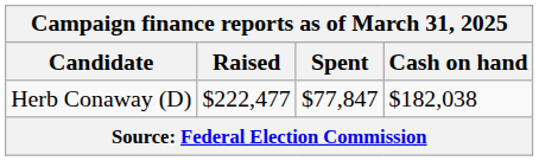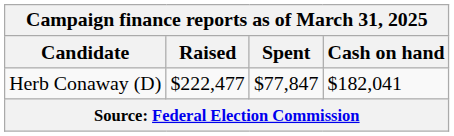 <table class="wikitable sortable">
 <tr>
 <th colspan=4>Campaign finance reports as of March 31, 2025</th>
 </tr>
 <tr style="text-align:center;">
 <th>Candidate</th>
 <th>Raised</th>
 <th>Spent</th>
 <th>Cash on hand</th>
 </tr>
 <tr>
 <td>Herb Conaway (D)</td>
 <td>$222,477</td>
 <td>$77,847</td>
-<td>$182,038</td>
+<td>$182,041</td>
 </tr>
 <tr>
 <th colspan="4"><small>Source: <a href='#'>Federal Election Commission</a></small></th>
 </tr>
 </table>
